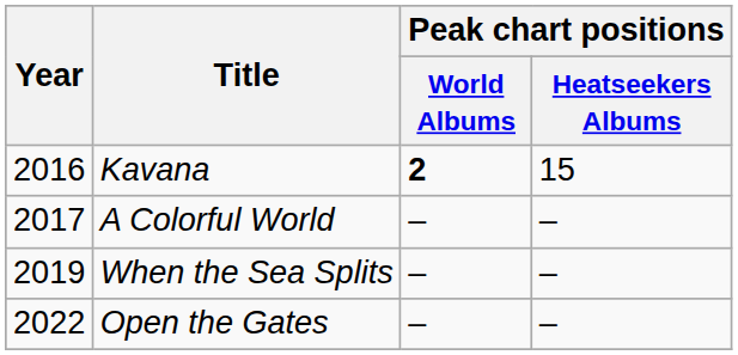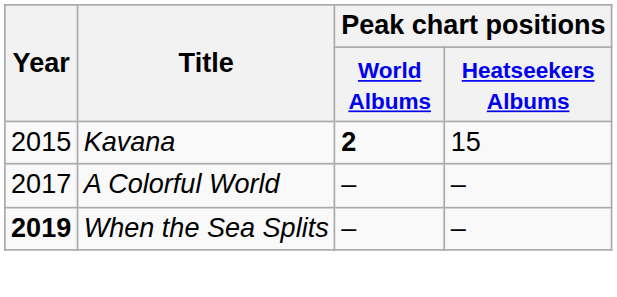 <table class="wikitable">
 <tr>
 <th rowspan="2">Year</th>
 <th rowspan="2">Title</th>
 <th colspan="2">Peak chart positions</th>
 </tr>
 <tr>
 <th><a href='#'><small>World</small></a><br><a href='#'><small>Albums</small></a></th>
 <th><small><a href='#'>Heatseekers</a></small><br><small><a href='#'>Albums</a></small></th>
 </tr>
 <tr>
-<td>2016</td>
+<td>2015</td>
 <td><em>Kavana</em></td>
 <td><strong>2</strong></td>
 <td>15</td>
 </tr>
 <tr>
 <td>2017</td>
 <td><em>A Colorful World</em></td>
 <td>–</td>
 <td>–</td>
 </tr>
 <tr>
-<td>2019</td>
+<td><strong>2019</strong></td>
 <td><em>When the Sea Splits</em></td>
 <td>–</td>
 <td>–</td>
 </tr>
-<tr>
-<td>2022</td>
-<td><em>Open the Gates</em></td>
-<td>–</td>
-<td>–</td>
-</tr>
 </table>
